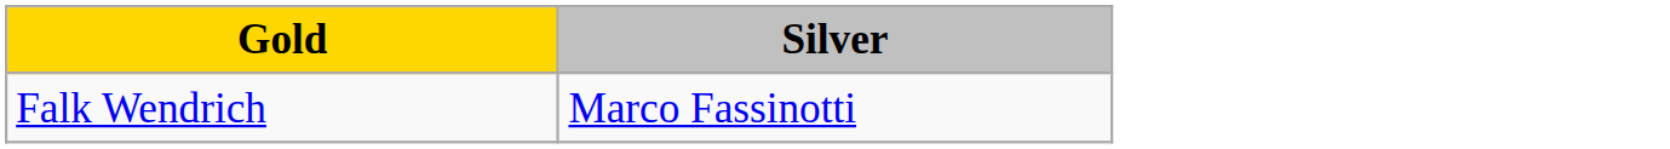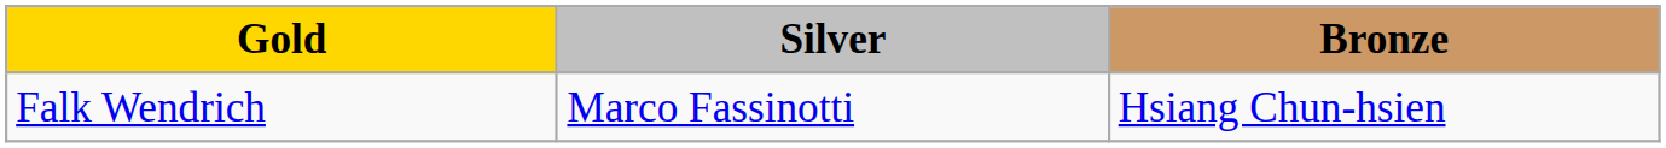 <table class="wikitable" style="text-align:left">
 <tr align="center">
 <td width=200 bgcolor=gold><strong>Gold</strong></td>
 <td width=200 bgcolor=silver><strong>Silver</strong></td>
+<td width=200 bgcolor=CC9966><strong>Bronze</strong></td>
 </tr>
 <tr>
 <td><a href='#'>Falk Wendrich</a><br></td>
 <td><a href='#'>Marco Fassinotti</a><br></td>
+<td><a href='#'>Hsiang Chun-hsien</a><br></td>
 </tr>
 </table>
